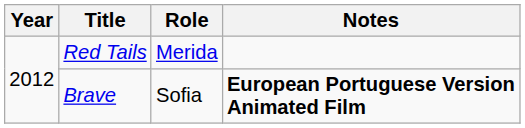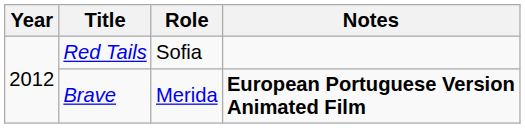 <table class="wikitable sortable">
 <tr>
 <th>Year</th>
 <th>Title</th>
 <th>Role</th>
 <th class="unsortable">Notes</th>
 </tr>
 <tr>
 <td rowspan=2>2012</td>
 <td><em><a href='#'>Red Tails</a></em></td>
-<td><a href='#'>Merida</a></td>
+<td>Sofia</td>
 <td></td>
 </tr>
 <tr>
 <td><em><a href='#'>Brave</a></em></td>
-<td>Sofia</td>
+<td><a href='#'>Merida</a></td>
 <td><strong>European Portuguese Version<br>Animated Film</strong></td>
 </tr>
 </table>
